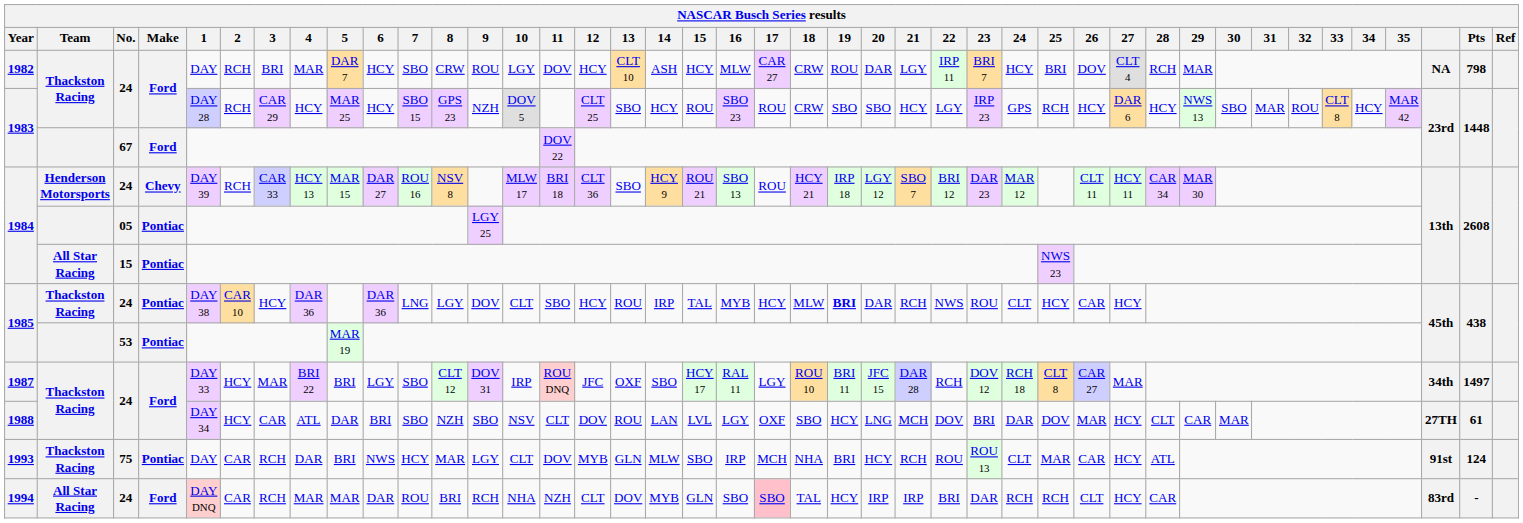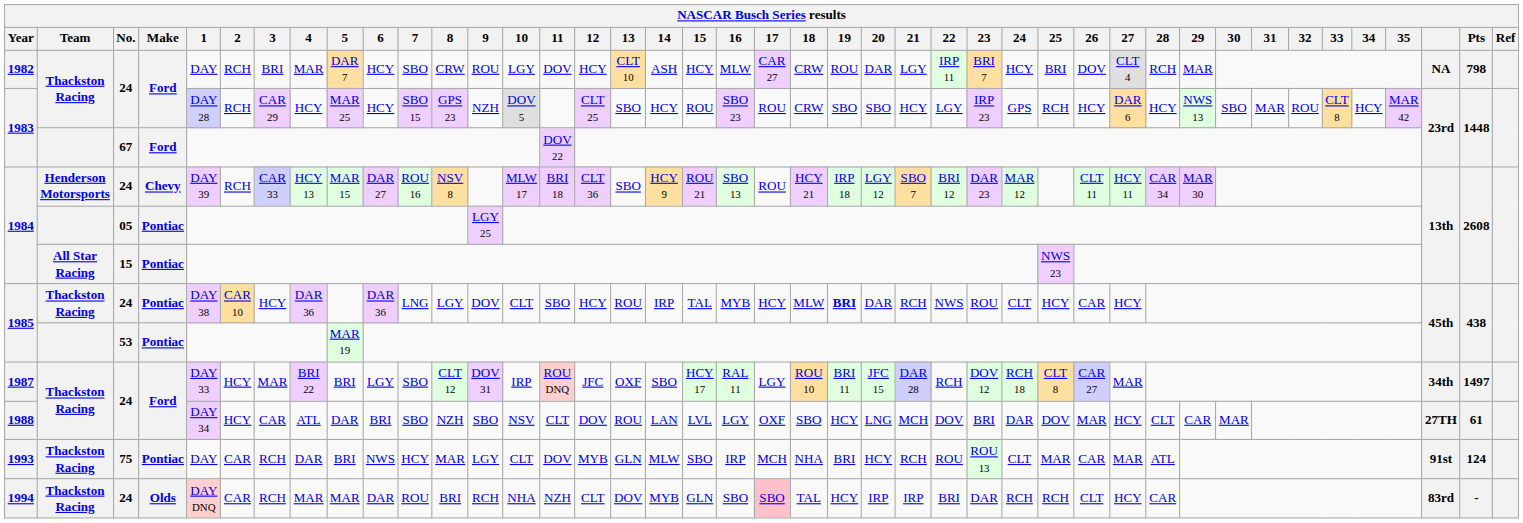 <table class="wikitable" style="text-align:center; font-size:75%">
 <tr>
 <th colspan=42><a href='#'>NASCAR Busch Series</a> results</th>
 </tr>
 <tr>
 <th>Year</th>
 <th>Team</th>
 <th>No.</th>
 <th>Make</th>
 <th>1</th>
 <th>2</th>
 <th>3</th>
 <th>4</th>
 <th>5</th>
 <th>6</th>
 <th>7</th>
 <th>8</th>
 <th>9</th>
 <th>10</th>
 <th>11</th>
 <th>12</th>
 <th>13</th>
 <th>14</th>
 <th>15</th>
 <th>16</th>
 <th>17</th>
 <th>18</th>
 <th>19</th>
 <th>20</th>
 <th>21</th>
 <th>22</th>
 <th>23</th>
 <th>24</th>
 <th>25</th>
 <th>26</th>
 <th>27</th>
 <th>28</th>
 <th>29</th>
 <th>30</th>
 <th>31</th>
 <th>32</th>
 <th>33</th>
 <th>34</th>
 <th>35</th>
 <th></th>
 <th>Pts</th>
 <th>Ref</th>
 </tr>
 <tr>
 <th><a href='#'>1982</a></th>
 <th rowspan=2><a href='#'>Thackston Racing</a></th>
 <th rowspan=2>24</th>
 <th rowspan=2><a href='#'>Ford</a></th>
 <td><a href='#'>DAY</a></td>
 <td><a href='#'>RCH</a></td>
 <td><a href='#'>BRI</a></td>
 <td><a href='#'>MAR</a></td>
 <td style="background:#FFDF9F;"><a href='#'>DAR</a><br><small>7</small></td>
 <td><a href='#'>HCY</a></td>
 <td><a href='#'>SBO</a></td>
 <td><a href='#'>CRW</a></td>
 <td><a href='#'>ROU</a></td>
 <td><a href='#'>LGY</a></td>
 <td><a href='#'>DOV</a></td>
 <td><a href='#'>HCY</a></td>
 <td style="background:#FFDF9F;"><a href='#'>CLT</a><br><small>10</small></td>
 <td><a href='#'>ASH</a></td>
 <td><a href='#'>HCY</a></td>
 <td><a href='#'>MLW</a></td>
 <td style="background:#EFCFFF;"><a href='#'>CAR</a><br><small>27</small></td>
 <td><a href='#'>CRW</a></td>
 <td><a href='#'>ROU</a></td>
 <td><a href='#'>DAR</a></td>
 <td><a href='#'>LGY</a></td>
 <td style="background:#DFFFDF;"><a href='#'>IRP</a><br><small>11</small></td>
 <td style="background:#FFDF9F;"><a href='#'>BRI</a><br><small>7</small></td>
 <td><a href='#'>HCY</a></td>
 <td><a href='#'>BRI</a></td>
 <td><a href='#'>DOV</a></td>
 <td style="background:#DFDFDF;"><a href='#'>CLT</a><br><small>4</small></td>
 <td><a href='#'>RCH</a></td>
 <td><a href='#'>MAR</a></td>
 <td colspan=6></td>
 <th>NA</th>
 <th>798</th>
 <th></th>
 </tr>
 <tr>
 <th rowspan=2><a href='#'>1983</a></th>
 <td style="background:#CFCFFF;"><a href='#'>DAY</a><br><small>28</small></td>
 <td><a href='#'>RCH</a></td>
 <td style="background:#EFCFFF;"><a href='#'>CAR</a><br><small>29</small></td>
 <td><a href='#'>HCY</a></td>
 <td style="background:#EFCFFF;"><a href='#'>MAR</a><br><small>25</small></td>
 <td><a href='#'>HCY</a></td>
 <td style="background:#EFCFFF;"><a href='#'>SBO</a><br><small>15</small></td>
 <td style="background:#EFCFFF;"><a href='#'>GPS</a><br><small>23</small></td>
 <td><a href='#'>NZH</a></td>
 <td style="background:#DFDFDF;"><a href='#'>DOV</a><br><small>5</small></td>
 <td></td>
 <td style="background:#EFCFFF;"><a href='#'>CLT</a><br><small>25</small></td>
 <td><a href='#'>SBO</a></td>
 <td><a href='#'>HCY</a></td>
 <td><a href='#'>ROU</a></td>
 <td style="background:#EFCFFF;"><a href='#'>SBO</a><br><small>23</small></td>
 <td><a href='#'>ROU</a></td>
 <td><a href='#'>CRW</a></td>
 <td><a href='#'>SBO</a></td>
 <td><a href='#'>SBO</a></td>
 <td><a href='#'>HCY</a></td>
 <td><a href='#'>LGY</a></td>
 <td style="background:#EFCFFF;"><a href='#'>IRP</a><br><small>23</small></td>
 <td><a href='#'>GPS</a></td>
 <td><a href='#'>RCH</a></td>
 <td><a href='#'>HCY</a></td>
 <td style="background:#FFDF9F;"><a href='#'>DAR</a><br><small>6</small></td>
 <td><a href='#'>HCY</a></td>
 <td style="background:#DFFFDF;"><a href='#'>NWS</a><br><small>13</small></td>
 <td><a href='#'>SBO</a></td>
 <td><a href='#'>MAR</a></td>
 <td><a href='#'>ROU</a></td>
 <td style="background:#FFDF9F;"><a href='#'>CLT</a><br><small>8</small></td>
 <td><a href='#'>HCY</a></td>
 <td style="background:#EFCFFF;"><a href='#'>MAR</a><br><small>42</small></td>
 <th rowspan=2>23rd</th>
 <th rowspan=2>1448</th>
 <th rowspan=2></th>
 </tr>
 <tr>
 <th></th>
 <th>67</th>
 <th><a href='#'>Ford</a></th>
 <td colspan=10></td>
 <td style="background:#EFCFFF;"><a href='#'>DOV</a><br><small>22</small></td>
 <td colspan=24></td>
 </tr>
 <tr>
 <th rowspan=3><a href='#'>1984</a></th>
 <th><a href='#'>Henderson Motorsports</a></th>
 <th>24</th>
 <th><a href='#'>Chevy</a></th>
 <td style="background:#EFCFFF;"><a href='#'>DAY</a><br><small>39</small></td>
 <td><a href='#'>RCH</a></td>
 <td style="background:#CFCFFF;"><a href='#'>CAR</a><br><small>33</small></td>
 <td style="background:#DFFFDF;"><a href='#'>HCY</a><br><small>13</small></td>
 <td style="background:#DFFFDF;"><a href='#'>MAR</a><br><small>15</small></td>
 <td style="background:#EFCFFF;"><a href='#'>DAR</a><br><small>27</small></td>
 <td style="background:#DFFFDF;"><a href='#'>ROU</a><br><small>16</small></td>
 <td style="background:#FFDF9F;"><a href='#'>NSV</a><br><small>8</small></td>
 <td></td>
 <td style="background:#EFCFFF;"><a href='#'>MLW</a><br><small>17</small></td>
 <td style="background:#EFCFFF;"><a href='#'>BRI</a><br><small>18</small></td>
 <td style="background:#EFCFFF;"><a href='#'>CLT</a><br><small>36</small></td>
 <td><a href='#'>SBO</a></td>
 <td style="background:#FFDF9F;"><a href='#'>HCY</a><br><small>9</small></td>
 <td style="background:#EFCFFF;"><a href='#'>ROU</a><br><small>21</small></td>
 <td style="background:#DFFFDF;"><a href='#'>SBO</a><br><small>13</small></td>
 <td><a href='#'>ROU</a></td>
 <td style="background:#EFCFFF;"><a href='#'>HCY</a><br><small>21</small></td>
 <td style="background:#DFFFDF;"><a href='#'>IRP</a><br><small>18</small></td>
 <td style="background:#DFFFDF;"><a href='#'>LGY</a><br><small>12</small></td>
 <td style="background:#FFDF9F;"><a href='#'>SBO</a><br><small>7</small></td>
 <td style="background:#DFFFDF;"><a href='#'>BRI</a><br><small>12</small></td>
 <td style="background:#EFCFFF"><a href='#'>DAR</a><br><small>23</small></td>
 <td style="background:#DFFFDF;"><a href='#'>MAR</a><br><small>12</small></td>
 <td></td>
 <td style="background:#DFFFDF;"><a href='#'>CLT</a><br><small>11</small></td>
 <td style="background:#DFFFDF;"><a href='#'>HCY</a><br><small>11</small></td>
 <td style="background:#EFCFFF;"><a href='#'>CAR</a><br><small>34</small></td>
 <td style="background:#EFCFFF;"><a href='#'>MAR</a><br><small>30</small></td>
 <td colspan=6></td>
 <th rowspan=3>13th</th>
 <th rowspan=3>2608</th>
 <th rowspan=3></th>
 </tr>
 <tr>
 <th></th>
 <th>05</th>
 <th><a href='#'>Pontiac</a></th>
 <td colspan=8></td>
 <td style="background:#EFCFFF;"><a href='#'>LGY</a><br><small>25</small></td>
 <td colspan=26></td>
 </tr>
 <tr>
 <th><a href='#'>All Star Racing</a></th>
 <th>15</th>
 <th><a href='#'>Pontiac</a></th>
 <td colspan=24></td>
 <td style="background:#EFCFFF;"><a href='#'>NWS</a><br><small>23</small></td>
 <td colspan=10></td>
 </tr>
 <tr>
 <th rowspan=2><a href='#'>1985</a></th>
 <th><a href='#'>Thackston Racing</a></th>
 <th>24</th>
 <th><a href='#'>Pontiac</a></th>
 <td style="background:#EFCFFF;"><a href='#'>DAY</a><br><small>38</small></td>
 <td style="background:#FFDF9F;"><a href='#'>CAR</a><br><small>10</small></td>
 <td><a href='#'>HCY</a></td>
 <td style="background:#EFCFFF;"><a href='#'>DAR</a><br><small>36</small></td>
 <td></td>
 <td style="background:#EFCFFF;"><a href='#'>DAR</a><br><small>36</small></td>
 <td><a href='#'>LNG</a></td>
 <td><a href='#'>LGY</a></td>
 <td><a href='#'>DOV</a></td>
 <td><a href='#'>CLT</a></td>
 <td><a href='#'>SBO</a></td>
 <td><a href='#'>HCY</a></td>
 <td><a href='#'>ROU</a></td>
 <td><a href='#'>IRP</a></td>
 <td><a href='#'>TAL</a></td>
 <td><a href='#'>MYB</a></td>
 <td><a href='#'>HCY</a></td>
 <td><a href='#'>MLW</a></td>
 <td><strong><a href='#'>BRI</a></strong></td>
 <td><a href='#'>DAR</a></td>
 <td><a href='#'>RCH</a></td>
 <td><a href='#'>NWS</a></td>
 <td><a href='#'>ROU</a></td>
 <td><a href='#'>CLT</a></td>
 <td><a href='#'>HCY</a></td>
 <td><a href='#'>CAR</a></td>
 <td><a href='#'>HCY</a></td>
 <td colspan=8></td>
 <th rowspan=2>45th</th>
 <th rowspan=2>438</th>
 <th rowspan=2></th>
 </tr>
 <tr>
 <th></th>
 <th>53</th>
 <th><a href='#'>Pontiac</a></th>
 <td colspan=4></td>
 <td style="background:#DFFFDF;"><a href='#'>MAR</a><br><small>19</small></td>
 <td colspan=30></td>
 </tr>
 <tr>
 <th><a href='#'>1987</a></th>
 <th rowspan=2><a href='#'>Thackston Racing</a></th>
 <th rowspan=2>24</th>
 <th rowspan=2><a href='#'>Ford</a></th>
 <td style="background:#EFCFFF;"><a href='#'>DAY</a><br><small>33</small></td>
 <td><a href='#'>HCY</a></td>
 <td><a href='#'>MAR</a></td>
 <td style="background:#EFCFFF;"><a href='#'>BRI</a><br><small>22</small></td>
 <td><a href='#'>BRI</a></td>
 <td><a href='#'>LGY</a></td>
 <td><a href='#'>SBO</a></td>
 <td style="background:#DFFFDF;"><a href='#'>CLT</a><br><small>12</small></td>
 <td style="background:#EFCFFF;"><a href='#'>DOV</a><br><small>31</small></td>
 <td><a href='#'>IRP</a></td>
 <td style="background:#FFCFCF;"><a href='#'>ROU</a><br><small>DNQ</small></td>
 <td><a href='#'>JFC</a></td>
 <td><a href='#'>OXF</a></td>
 <td><a href='#'>SBO</a></td>
 <td style="background:#DFFFDF;"><a href='#'>HCY</a><br><small>17</small></td>
 <td style="background:#DFFFDF;"><a href='#'>RAL</a><br><small>11</small></td>
 <td><a href='#'>LGY</a></td>
 <td style="background:#FFDF9F;"><a href='#'>ROU</a><br><small>10</small></td>
 <td style="background:#DFFFDF;"><a href='#'>BRI</a><br><small>11</small></td>
 <td style="background:#DFFFDF;"><a href='#'>JFC</a><br><small>15</small></td>
 <td style="background:#CFCFFF;"><a href='#'>DAR</a><br><small>28</small></td>
 <td><a href='#'>RCH</a></td>
 <td style="background:#DFFFDF;"><a href='#'>DOV</a><br><small>12</small></td>
 <td style="background:#DFFFDF;"><a href='#'>RCH</a><br><small>18</small></td>
 <td style="background:#FFDF9F;"><a href='#'>CLT</a><br><small>8</small></td>
 <td style="background:#CFCFFF;"><a href='#'>CAR</a><br><small>27</small></td>
 <td><a href='#'>MAR</a></td>
 <td colspan=8></td>
 <th>34th</th>
 <th>1497</th>
 <th></th>
 </tr>
 <tr>
 <th><a href='#'>1988</a></th>
 <td style="background:#EFCFFF;"><a href='#'>DAY</a><br><small>34</small></td>
 <td><a href='#'>HCY</a></td>
 <td><a href='#'>CAR</a></td>
 <td><a href='#'>ATL</a></td>
 <td><a href='#'>DAR</a></td>
 <td><a href='#'>BRI</a></td>
 <td><a href='#'>SBO</a></td>
 <td><a href='#'>NZH</a></td>
 <td><a href='#'>SBO</a></td>
 <td><a href='#'>NSV</a></td>
 <td><a href='#'>CLT</a></td>
 <td><a href='#'>DOV</a></td>
 <td><a href='#'>ROU</a></td>
 <td><a href='#'>LAN</a></td>
 <td><a href='#'>LVL</a></td>
 <td><a href='#'>LGY</a></td>
 <td><a href='#'>OXF</a></td>
 <td><a href='#'>SBO</a></td>
 <td><a href='#'>HCY</a></td>
 <td><a href='#'>LNG</a></td>
 <td><a href='#'>MCH</a></td>
 <td><a href='#'>DOV</a></td>
 <td><a href='#'>BRI</a></td>
 <td><a href='#'>DAR</a></td>
 <td><a href='#'>DOV</a></td>
 <td><a href='#'>MAR</a></td>
 <td><a href='#'>HCY</a></td>
 <td><a href='#'>CLT</a></td>
 <td><a href='#'>CAR</a></td>
 <td><a href='#'>MAR</a></td>
 <td colspan=5></td>
 <th>27TH</th>
 <th>61</th>
 <th></th>
 </tr>
 <tr>
 <th><a href='#'>1993</a></th>
 <th><a href='#'>Thackston Racing</a></th>
 <th>75</th>
 <th><a href='#'>Pontiac</a></th>
 <td><a href='#'>DAY</a></td>
 <td><a href='#'>CAR</a></td>
 <td><a href='#'>RCH</a></td>
 <td><a href='#'>DAR</a></td>
 <td><a href='#'>BRI</a></td>
 <td><a href='#'>NWS</a></td>
 <td><a href='#'>HCY</a></td>
 <td><a href='#'>MAR</a></td>
 <td><a href='#'>LGY</a></td>
 <td><a href='#'>CLT</a></td>
 <td><a href='#'>DOV</a></td>
 <td><a href='#'>MYB</a></td>
 <td><a href='#'>GLN</a></td>
 <td><a href='#'>MLW</a></td>
 <td><a href='#'>SBO</a></td>
 <td><a href='#'>IRP</a></td>
 <td><a href='#'>MCH</a></td>
 <td><a href='#'>NHA</a></td>
 <td><a href='#'>BRI</a></td>
 <td><a href='#'>HCY</a></td>
 <td><a href='#'>RCH</a></td>
 <td><a href='#'>ROU</a></td>
 <td style="background:#DFFFDF;"><a href='#'>ROU</a><br><small>13</small></td>
 <td><a href='#'>CLT</a></td>
 <td><a href='#'>MAR</a></td>
 <td><a href='#'>CAR</a></td>
-<td><a href='#'>HCY</a></td>
+<td><a href='#'>MAR</a></td>
 <td><a href='#'>ATL</a></td>
 <td colspan=7></td>
 <th>91st</th>
 <th>124</th>
 <th></th>
 </tr>
 <tr>
 <th><a href='#'>1994</a></th>
-<th><a href='#'>All Star Racing</a></th>
+<th><a href='#'>Thackston Racing</a></th>
 <th>24</th>
-<th><a href='#'>Ford</a></th>
+<th><a href='#'>Olds</a></th>
 <td style="background:#FFCFCF;"><a href='#'>DAY</a><br><small>DNQ</small></td>
 <td><a href='#'>CAR</a></td>
 <td><a href='#'>RCH</a></td>
 <td><a href='#'>MAR</a></td>
 <td><a href='#'>MAR</a></td>
 <td><a href='#'>DAR</a></td>
 <td><a href='#'>ROU</a></td>
 <td><a href='#'>BRI</a></td>
 <td><a href='#'>RCH</a></td>
 <td><a href='#'>NHA</a></td>
 <td><a href='#'>NZH</a></td>
 <td><a href='#'>CLT</a></td>
 <td><a href='#'>DOV</a></td>
 <td><a href='#'>MYB</a></td>
 <td><a href='#'>GLN</a></td>
 <td><a href='#'>SBO</a></td>
 <td style="background: pink;"><a href='#'>SBO</a></td>
 <td><a href='#'>TAL</a></td>
 <td><a href='#'>HCY</a></td>
 <td><a href='#'>IRP</a></td>
 <td><a href='#'>IRP</a></td>
 <td><a href='#'>BRI</a></td>
 <td><a href='#'>DAR</a></td>
 <td><a href='#'>RCH</a></td>
 <td><a href='#'>RCH</a></td>
 <td><a href='#'>CLT</a></td>
 <td><a href='#'>HCY</a></td>
 <td><a href='#'>CAR</a></td>
 <td colspan=7></td>
 <th>83rd</th>
 <th>-</th>
 <th></th>
 </tr>
 </table>
